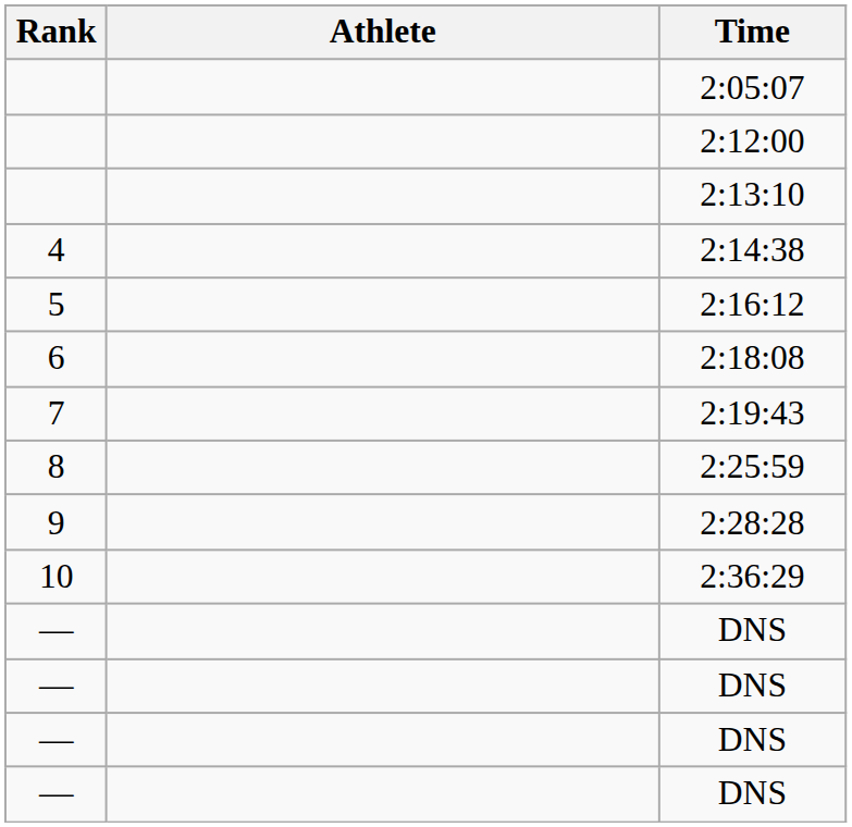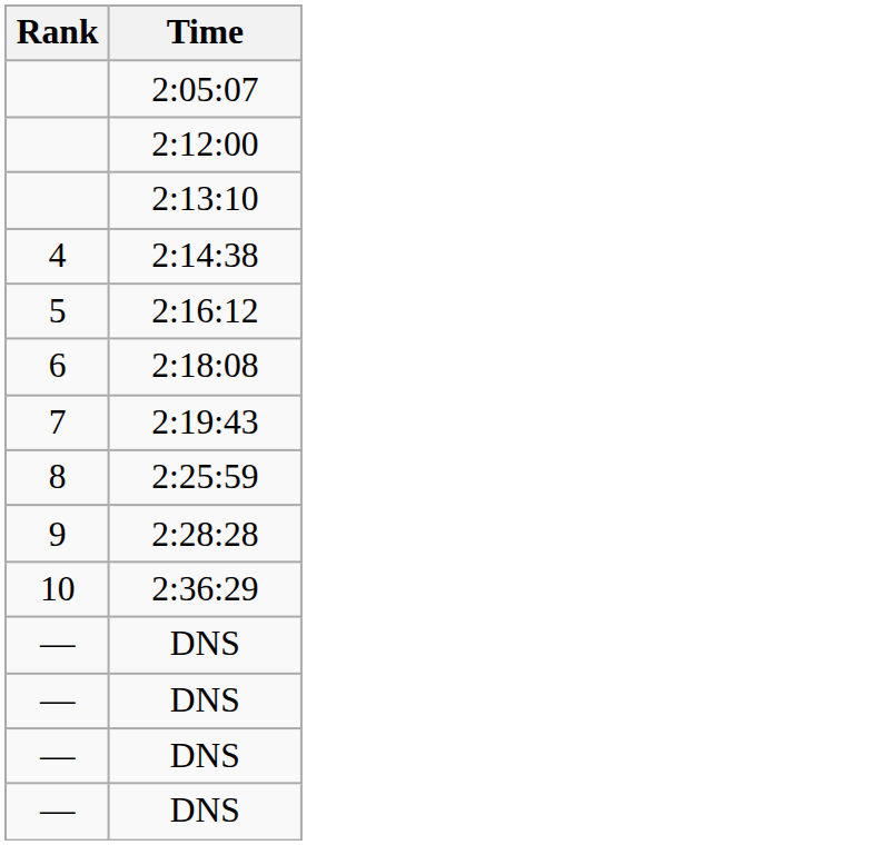 <table class=wikitable style="text-align:center">
 <tr>
 <th width=40>Rank</th>
-<th width=250>Athlete</th>
 <th width=80>Time</th>
 </tr>
 <tr>
 <td></td>
-<td align=left></td>
 <td>2:05:07</td>
 </tr>
 <tr>
 <td></td>
-<td align=left></td>
 <td>2:12:00</td>
 </tr>
 <tr>
 <td></td>
-<td align=left></td>
 <td>2:13:10</td>
 </tr>
 <tr>
 <td>4</td>
-<td align=left></td>
 <td>2:14:38</td>
 </tr>
 <tr>
 <td>5</td>
-<td align=left></td>
 <td>2:16:12</td>
 </tr>
 <tr>
 <td>6</td>
-<td align=left></td>
 <td>2:18:08</td>
 </tr>
 <tr>
 <td>7</td>
-<td align=left></td>
 <td>2:19:43</td>
 </tr>
 <tr>
 <td>8</td>
-<td align=left></td>
 <td>2:25:59</td>
 </tr>
 <tr>
 <td>9</td>
-<td align=left></td>
 <td>2:28:28</td>
 </tr>
 <tr>
 <td>10</td>
-<td align=left></td>
 <td>2:36:29</td>
 </tr>
 <tr>
 <td>—</td>
-<td align=left></td>
 <td>DNS</td>
 </tr>
 <tr>
 <td>—</td>
-<td align=left></td>
 <td>DNS</td>
 </tr>
 <tr>
 <td>—</td>
-<td align=left></td>
 <td>DNS</td>
 </tr>
 <tr>
 <td>—</td>
-<td align=left></td>
 <td>DNS</td>
 </tr>
 </table>
